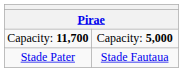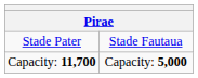 <table class="wikitable" style="text-align:center">
 <tr>
 <th colspan=2></th>
 </tr>
 <tr>
 <th colspan=2><a href='#'>Pirae</a></th>
 </tr>
 <tr>
+<td width=50%><a href='#'>Stade Pater</a></td>
+<td><a href='#'>Stade Fautaua</a></td>
+</tr>
+<tr>
 <td>Capacity: <strong>11,700</strong></td>
 <td>Capacity: <strong>5,000</strong></td>
 </tr>
-<tr>
-<td width=50%><a href='#'>Stade Pater</a></td>
-<td><a href='#'>Stade Fautaua</a></td>
-</tr>
 </table>
